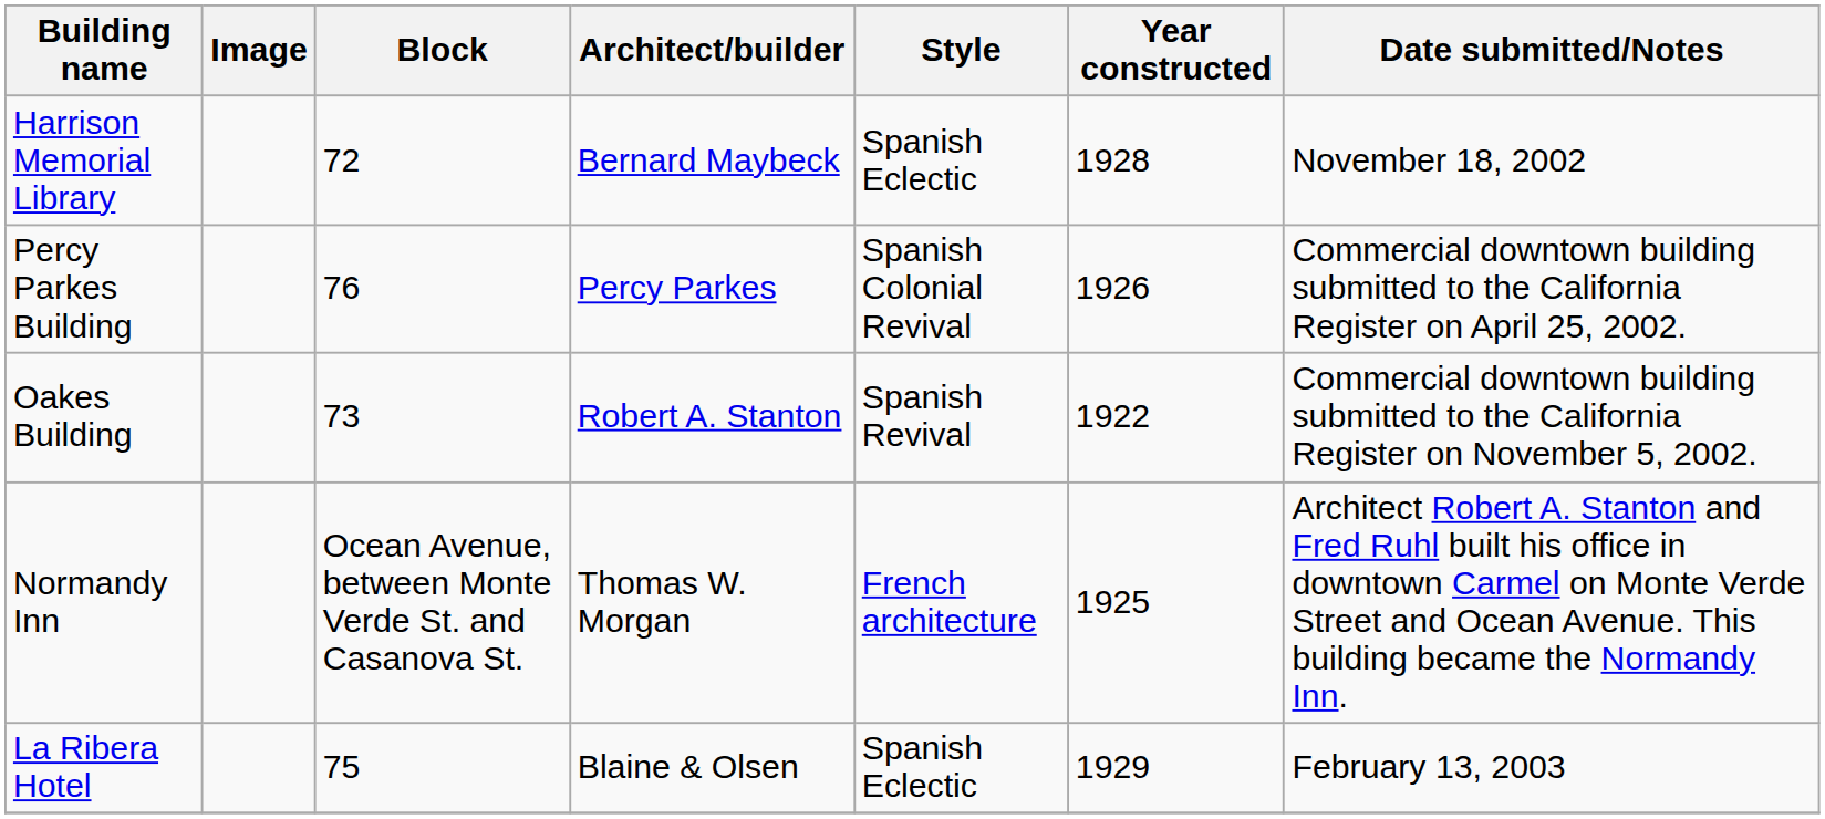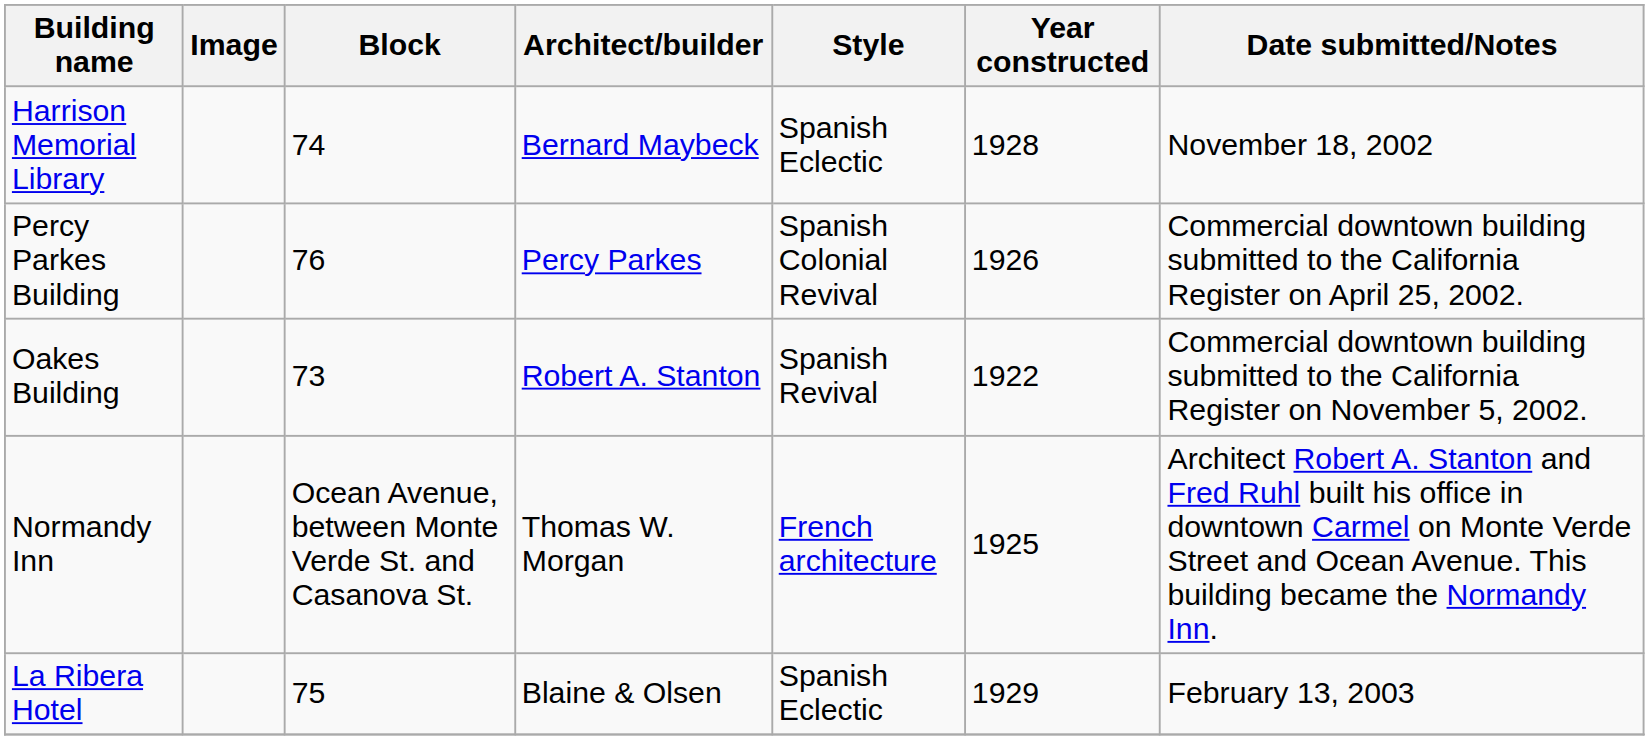 <table class="wikitable sortable">
 <tr>
 <th>Building name</th>
 <th>Image</th>
 <th>Block</th>
 <th>Architect/builder</th>
 <th>Style</th>
 <th>Year constructed</th>
 <th>Date submitted/Notes</th>
 </tr>
 <tr>
 <td><a href='#'>Harrison Memorial Library</a></td>
 <td></td>
-<td>72</td>
+<td>74</td>
 <td><a href='#'>Bernard Maybeck</a></td>
 <td>Spanish Eclectic</td>
 <td>1928</td>
 <td>November 18, 2002</td>
 </tr>
 <tr>
 <td>Percy Parkes Building</td>
 <td></td>
 <td>76</td>
 <td><a href='#'>Percy Parkes</a></td>
 <td>Spanish Colonial Revival</td>
 <td>1926</td>
 <td>Commercial downtown building submitted to the California Register on April 25, 2002.</td>
 </tr>
 <tr>
 <td>Oakes Building</td>
 <td></td>
 <td>73</td>
 <td><a href='#'>Robert A. Stanton</a></td>
 <td>Spanish Revival</td>
 <td>1922</td>
 <td>Commercial downtown building submitted to the California Register on November 5, 2002.</td>
 </tr>
 <tr>
 <td>Normandy Inn</td>
 <td></td>
 <td>Ocean Avenue, between Monte Verde St. and Casanova St.</td>
 <td>Thomas W. Morgan</td>
 <td><a href='#'>French architecture</a></td>
 <td>1925</td>
 <td>Architect <a href='#'>Robert A. Stanton</a> and <a href='#'>Fred Ruhl</a> built his office in downtown <a href='#'>Carmel</a> on Monte Verde Street and Ocean Avenue. This building became the <a href='#'>Normandy Inn</a>.</td>
 </tr>
 <tr>
 <td><a href='#'>La Ribera Hotel</a></td>
 <td></td>
 <td>75</td>
 <td>Blaine & Olsen</td>
 <td>Spanish Eclectic</td>
 <td>1929</td>
 <td>February 13, 2003</td>
 </tr>
 <tr>
 </tr>
 </table>
